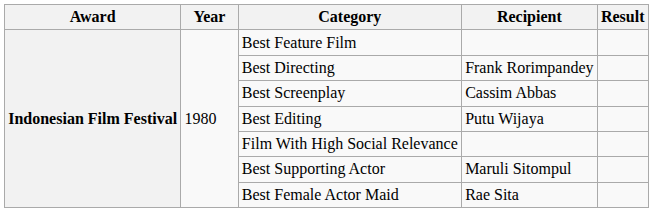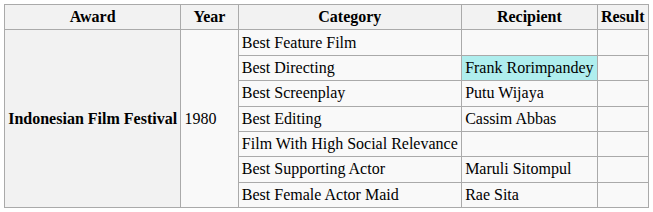 <table class="wikitable">
 <tr>
 <th scope="col">Award</th>
 <th scope="col" width="50">Year</th>
 <th scope="col">Category</th>
 <th scope="col">Recipient</th>
 <th scope="col">Result</th>
 </tr>
 <tr>
 <th rowspan="7" scope="row">Indonesian Film Festival</th>
 <td rowspan="7">1980</td>
 <td>Best Feature Film</td>
 <td></td>
 <td></td>
 </tr>
 <tr>
 <td>Best Directing</td>
-<td>Frank Rorimpandey</td>
+<td style="background: paleturquoise;">Frank Rorimpandey</td>
 <td></td>
 </tr>
 <tr>
 <td>Best Screenplay</td>
-<td>Cassim Abbas</td>
+<td>Putu Wijaya</td>
 <td></td>
 </tr>
 <tr>
 <td>Best Editing</td>
-<td>Putu Wijaya</td>
+<td>Cassim Abbas</td>
 <td></td>
 </tr>
 <tr>
 <td>Film With High Social Relevance</td>
 <td></td>
 <td></td>
 </tr>
 <tr>
 <td>Best Supporting Actor</td>
 <td>Maruli Sitompul</td>
 <td></td>
 </tr>
 <tr>
 <td>Best Female Actor Maid</td>
 <td>Rae Sita</td>
 <td></td>
 </tr>
 </table>
